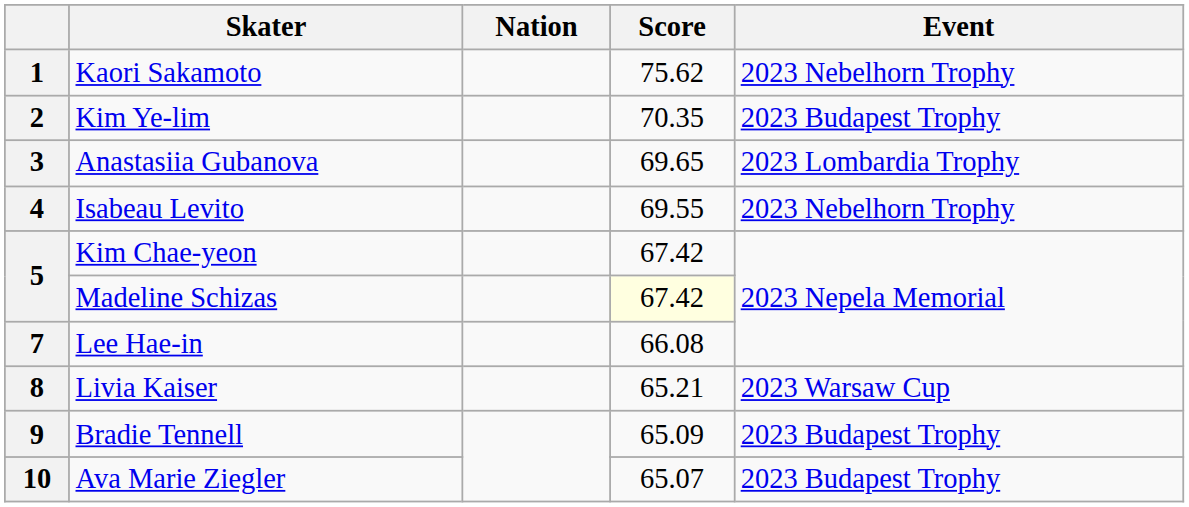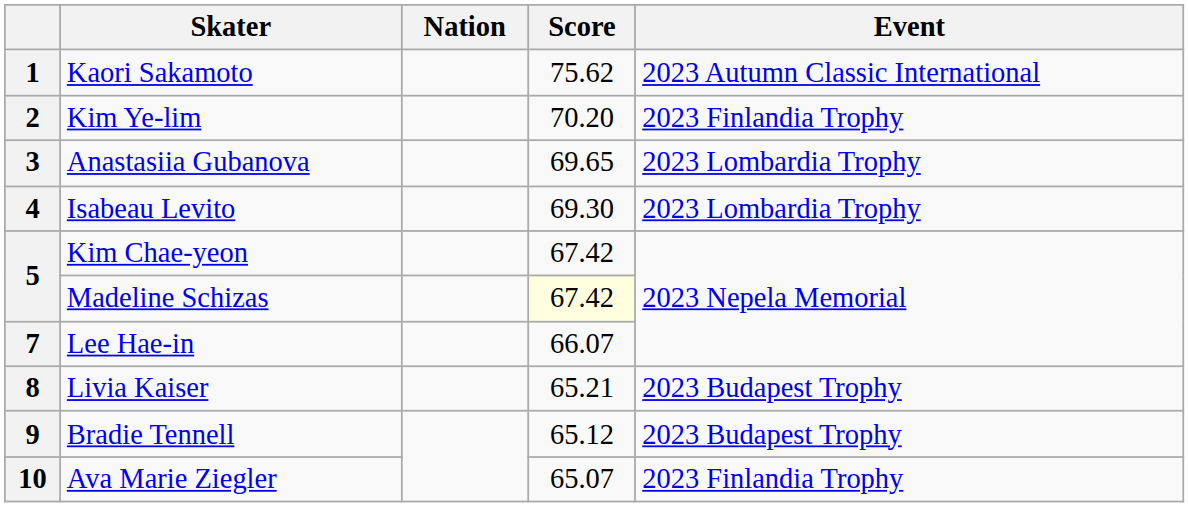 <table class="wikitable sortable" style="text-align:left; width:75%">
 <tr>
 <th scope="col"></th>
 <th scope="col">Skater</th>
 <th scope="col">Nation</th>
 <th scope="col">Score</th>
 <th scope="col">Event</th>
 </tr>
 <tr>
 <th scope="row">1</th>
 <td><a href='#'>Kaori Sakamoto</a></td>
 <td></td>
 <td style="text-align:center;">75.62</td>
-<td><a href='#'>2023 Nebelhorn Trophy</a></td>
+<td><a href='#'>2023 Autumn Classic International</a></td>
 </tr>
 <tr>
 <th scope="row">2</th>
 <td><a href='#'>Kim Ye-lim</a></td>
 <td></td>
-<td style="text-align:center;">70.35</td>
-<td><a href='#'>2023 Budapest Trophy</a></td>
+<td style="text-align:center;">70.20</td>
+<td><a href='#'>2023 Finlandia Trophy</a></td>
 </tr>
 <tr>
 <th scope="row">3</th>
 <td><a href='#'>Anastasiia Gubanova</a></td>
 <td></td>
 <td style="text-align:center;">69.65</td>
 <td><a href='#'>2023 Lombardia Trophy</a></td>
 </tr>
 <tr>
 <th scope="row">4</th>
 <td><a href='#'>Isabeau Levito</a></td>
 <td></td>
-<td style="text-align:center;">69.55</td>
-<td><a href='#'>2023 Nebelhorn Trophy</a></td>
+<td style="text-align:center;">69.30</td>
+<td><a href='#'>2023 Lombardia Trophy</a></td>
 </tr>
 <tr>
 <th scope="row" rowspan="2">5</th>
 <td><a href='#'>Kim Chae-yeon</a></td>
 <td></td>
 <td style="text-align:center;">67.42</td>
 <td rowspan="3"><a href='#'>2023 Nepela Memorial</a></td>
 </tr>
 <tr>
 <td><a href='#'>Madeline Schizas</a></td>
 <td></td>
 <td style="background: lightyellow; text-align:center;">67.42</td>
 </tr>
 <tr>
 <th scope="row">7</th>
 <td><a href='#'>Lee Hae-in</a></td>
 <td></td>
-<td style="text-align:center;">66.08</td>
+<td style="text-align:center;">66.07</td>
 </tr>
 <tr>
 <th scope="row">8</th>
 <td><a href='#'>Livia Kaiser</a></td>
 <td></td>
 <td style="text-align:center;">65.21</td>
-<td><a href='#'>2023 Warsaw Cup</a></td>
+<td><a href='#'>2023 Budapest Trophy</a></td>
 </tr>
 <tr>
 <th scope="row">9</th>
 <td><a href='#'>Bradie Tennell</a></td>
 <td rowspan="2"></td>
-<td style="text-align:center;">65.09</td>
+<td style="text-align:center;">65.12</td>
 <td><a href='#'>2023 Budapest Trophy</a></td>
 </tr>
 <tr>
 <th scope="row">10</th>
 <td><a href='#'>Ava Marie Ziegler</a></td>
 <td style="text-align:center;">65.07</td>
-<td><a href='#'>2023 Budapest Trophy</a></td>
+<td><a href='#'>2023 Finlandia Trophy</a></td>
 </tr>
 </table>
